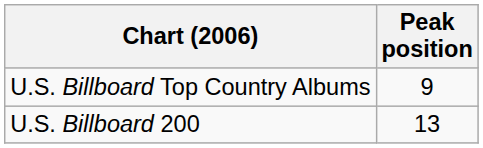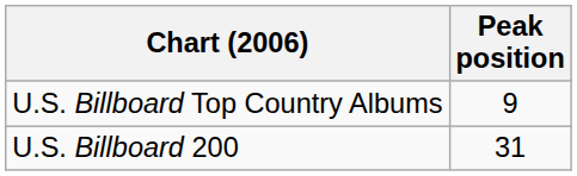 <table class="wikitable">
 <tr>
 <th>Chart (2006)</th>
 <th>Peak<br>position</th>
 </tr>
 <tr>
 <td>U.S. <em>Billboard</em> Top Country Albums</td>
 <td align="center">9</td>
 </tr>
 <tr>
 <td>U.S. <em>Billboard</em> 200</td>
-<td align="center">13</td>
+<td align="center">31</td>
 </tr>
 </table>
